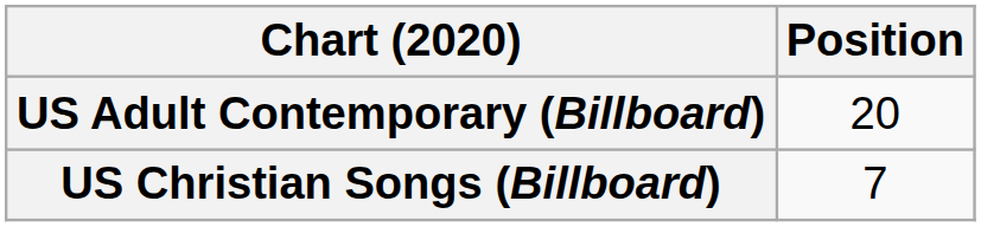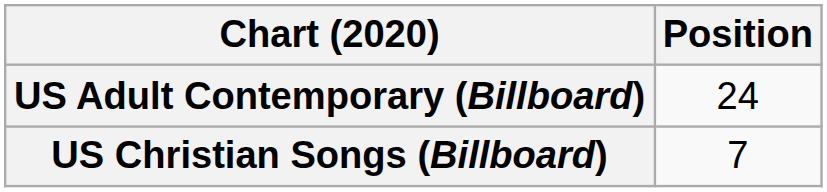 <table class="wikitable sortable plainrowheaders" style="text-align:center">
 <tr>
 <th scope="col">Chart (2020)</th>
 <th scope="col">Position</th>
 </tr>
 <tr>
 <th scope="row">US Adult Contemporary (<em>Billboard</em>)</th>
-<td>20</td>
+<td>24</td>
 </tr>
 <tr>
 <th scope="row">US Christian Songs (<em>Billboard</em>)</th>
 <td>7</td>
 </tr>
 </table>
